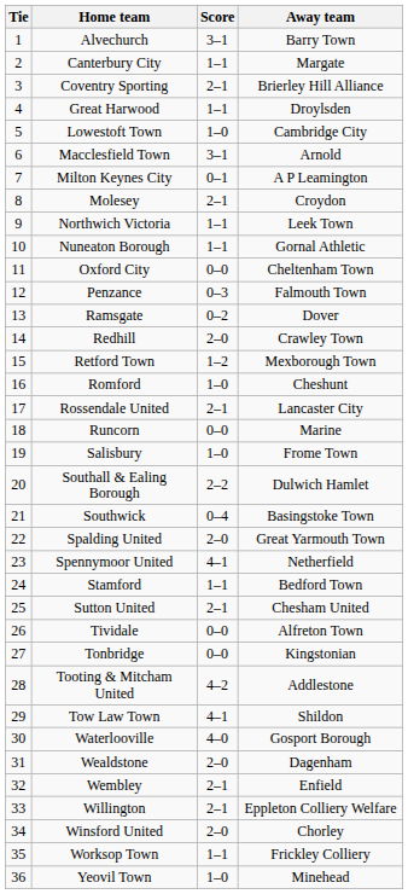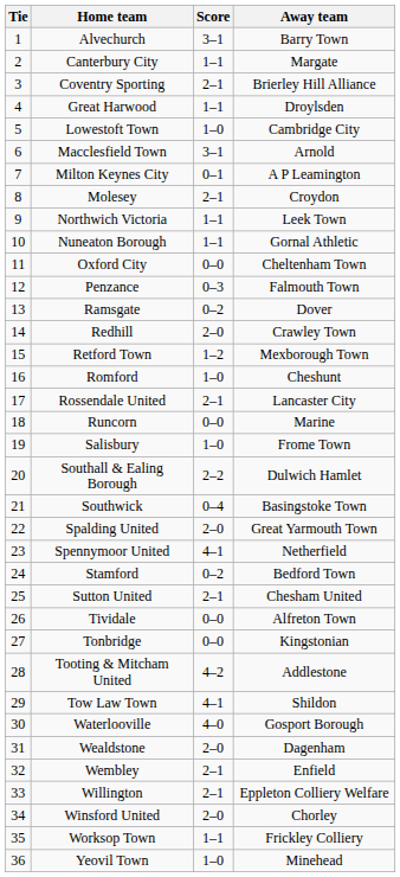 <table class="wikitable" style="text-align:center;">
 <tr>
 <th width=20>Tie</th>
 <th width=175>Home team</th>
 <th width=20>Score</th>
 <th width=175>Away team</th>
 </tr>
 <tr>
 <td>1</td>
 <td>Alvechurch</td>
 <td>3–1</td>
 <td>Barry Town</td>
 </tr>
 <tr>
 <td>2</td>
 <td>Canterbury City</td>
 <td>1–1</td>
 <td>Margate</td>
 </tr>
 <tr>
 <td>3</td>
 <td>Coventry Sporting</td>
 <td>2–1</td>
 <td>Brierley Hill Alliance</td>
 </tr>
 <tr>
 <td>4</td>
 <td>Great Harwood</td>
 <td>1–1</td>
 <td>Droylsden</td>
 </tr>
 <tr>
 <td>5</td>
 <td>Lowestoft Town</td>
 <td>1–0</td>
 <td>Cambridge City</td>
 </tr>
 <tr>
 <td>6</td>
 <td>Macclesfield Town</td>
 <td>3–1</td>
 <td>Arnold</td>
 </tr>
 <tr>
 <td>7</td>
 <td>Milton Keynes City</td>
 <td>0–1</td>
 <td>A P Leamington</td>
 </tr>
 <tr>
 <td>8</td>
 <td>Molesey</td>
 <td>2–1</td>
 <td>Croydon</td>
 </tr>
 <tr>
 <td>9</td>
 <td>Northwich Victoria</td>
 <td>1–1</td>
 <td>Leek Town</td>
 </tr>
 <tr>
 <td>10</td>
 <td>Nuneaton Borough</td>
 <td>1–1</td>
 <td>Gornal Athletic</td>
 </tr>
 <tr>
 <td>11</td>
 <td>Oxford City</td>
 <td>0–0</td>
 <td>Cheltenham Town</td>
 </tr>
 <tr>
 <td>12</td>
 <td>Penzance</td>
 <td>0–3</td>
 <td>Falmouth Town</td>
 </tr>
 <tr>
 <td>13</td>
 <td>Ramsgate</td>
 <td>0–2</td>
 <td>Dover</td>
 </tr>
 <tr>
 <td>14</td>
 <td>Redhill</td>
 <td>2–0</td>
 <td>Crawley Town</td>
 </tr>
 <tr>
 <td>15</td>
 <td>Retford Town</td>
 <td>1–2</td>
 <td>Mexborough Town</td>
 </tr>
 <tr>
 <td>16</td>
 <td>Romford</td>
 <td>1–0</td>
 <td>Cheshunt</td>
 </tr>
 <tr>
 <td>17</td>
 <td>Rossendale United</td>
 <td>2–1</td>
 <td>Lancaster City</td>
 </tr>
 <tr>
 <td>18</td>
 <td>Runcorn</td>
 <td>0–0</td>
 <td>Marine</td>
 </tr>
 <tr>
 <td>19</td>
 <td>Salisbury</td>
 <td>1–0</td>
 <td>Frome Town</td>
 </tr>
 <tr>
 <td>20</td>
 <td>Southall & Ealing Borough</td>
 <td>2–2</td>
 <td>Dulwich Hamlet</td>
 </tr>
 <tr>
 <td>21</td>
 <td>Southwick</td>
 <td>0–4</td>
 <td>Basingstoke Town</td>
 </tr>
 <tr>
 <td>22</td>
 <td>Spalding United</td>
 <td>2–0</td>
 <td>Great Yarmouth Town</td>
 </tr>
 <tr>
 <td>23</td>
 <td>Spennymoor United</td>
 <td>4–1</td>
 <td>Netherfield</td>
 </tr>
 <tr>
 <td>24</td>
 <td>Stamford</td>
-<td>1–1</td>
+<td>0–2</td>
 <td>Bedford Town</td>
 </tr>
 <tr>
 <td>25</td>
 <td>Sutton United</td>
 <td>2–1</td>
 <td>Chesham United</td>
 </tr>
 <tr>
 <td>26</td>
 <td>Tividale</td>
 <td>0–0</td>
 <td>Alfreton Town</td>
 </tr>
 <tr>
 <td>27</td>
 <td>Tonbridge</td>
 <td>0–0</td>
 <td>Kingstonian</td>
 </tr>
 <tr>
 <td>28</td>
 <td>Tooting & Mitcham United</td>
 <td>4–2</td>
 <td>Addlestone</td>
 </tr>
 <tr>
 <td>29</td>
 <td>Tow Law Town</td>
 <td>4–1</td>
 <td>Shildon</td>
 </tr>
 <tr>
 <td>30</td>
 <td>Waterlooville</td>
 <td>4–0</td>
 <td>Gosport Borough</td>
 </tr>
 <tr>
 <td>31</td>
 <td>Wealdstone</td>
 <td>2–0</td>
 <td>Dagenham</td>
 </tr>
 <tr>
 <td>32</td>
 <td>Wembley</td>
 <td>2–1</td>
 <td>Enfield</td>
 </tr>
 <tr>
 <td>33</td>
 <td>Willington</td>
 <td>2–1</td>
 <td>Eppleton Colliery Welfare</td>
 </tr>
 <tr>
 <td>34</td>
 <td>Winsford United</td>
 <td>2–0</td>
 <td>Chorley</td>
 </tr>
 <tr>
 <td>35</td>
 <td>Worksop Town</td>
 <td>1–1</td>
 <td>Frickley Colliery</td>
 </tr>
 <tr>
 <td>36</td>
 <td>Yeovil Town</td>
 <td>1–0</td>
 <td>Minehead</td>
 </tr>
 </table>
